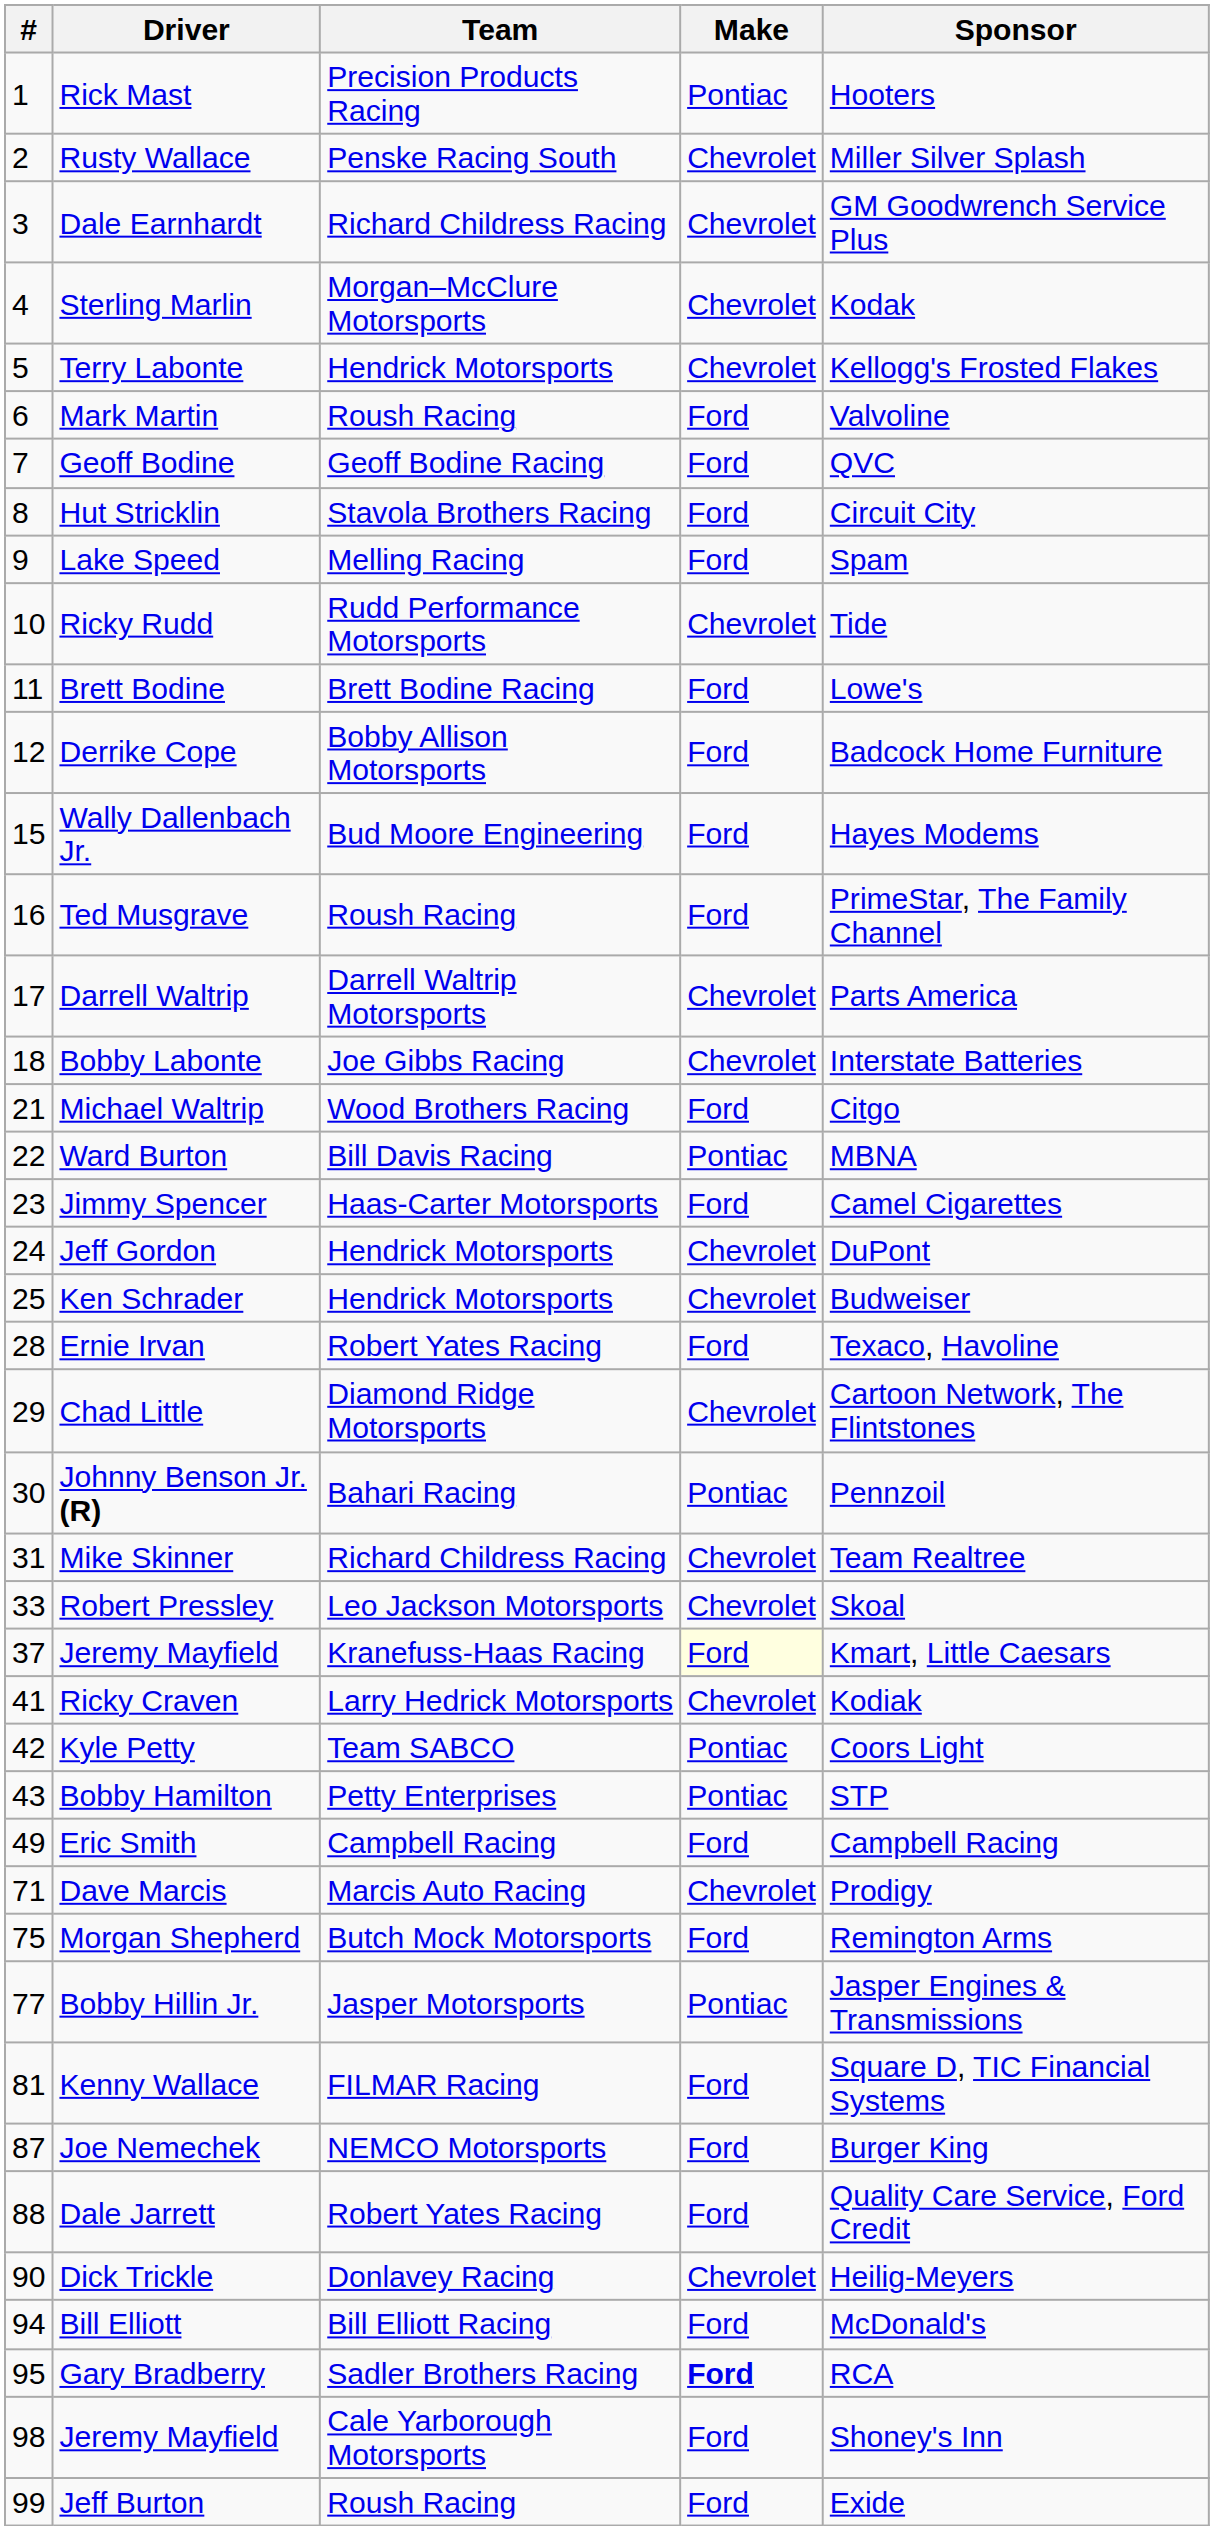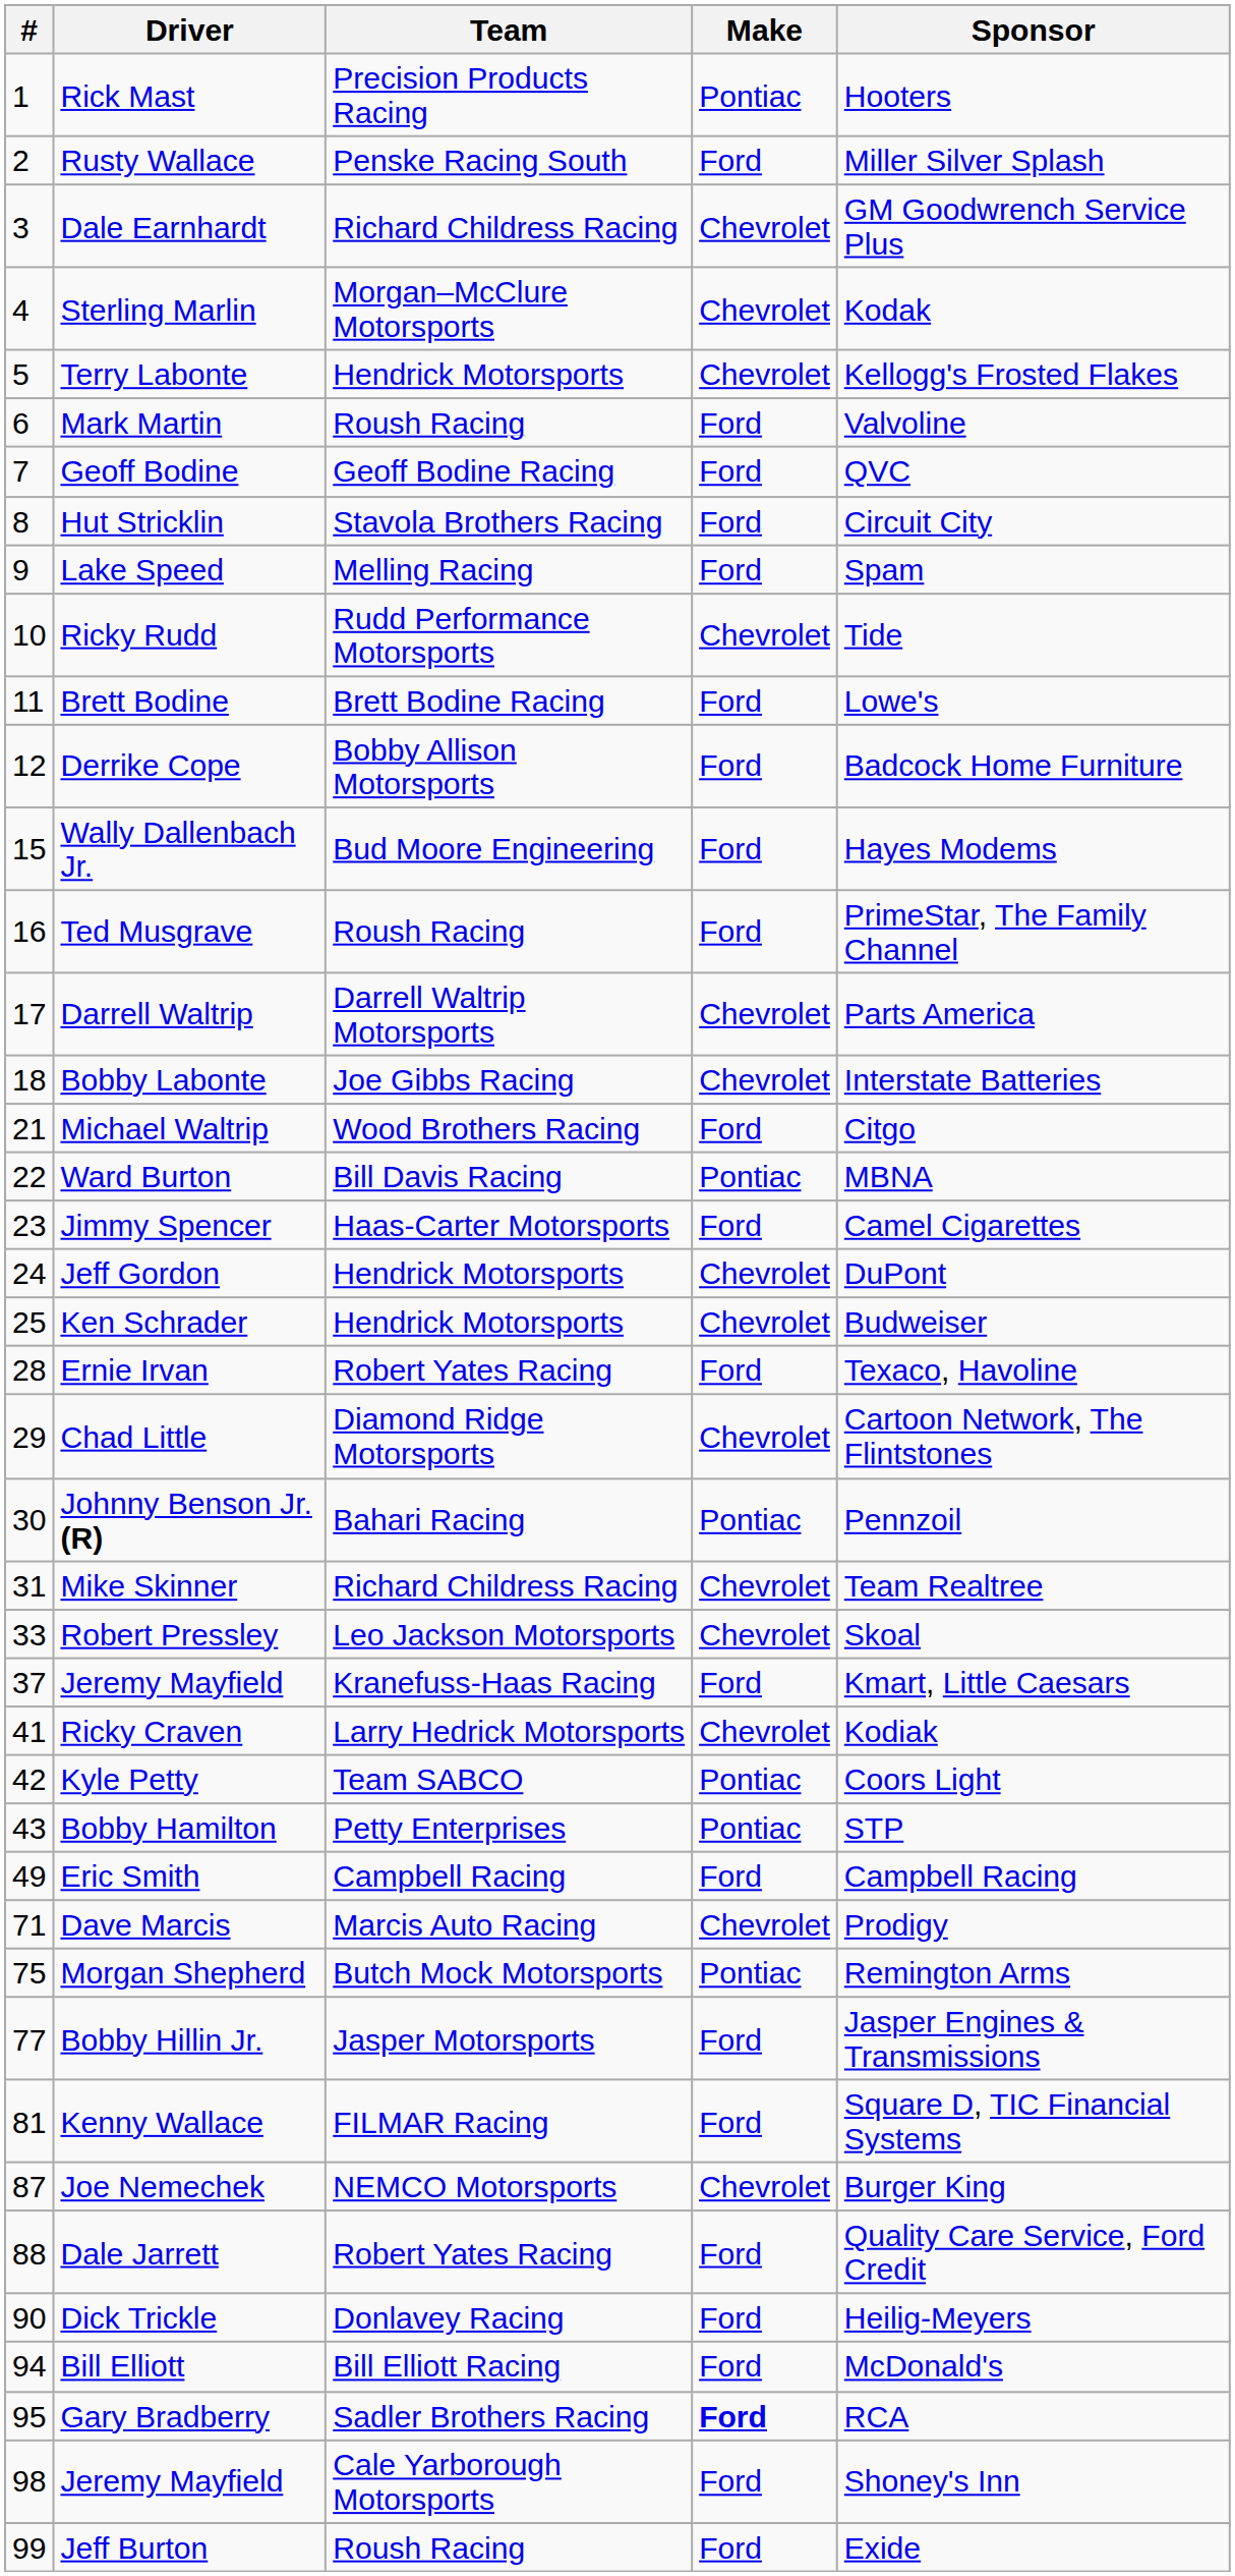 <table class="wikitable" style="font-size:95%">
 <tr>
 <th>#</th>
 <th>Driver</th>
 <th>Team</th>
 <th>Make</th>
 <th>Sponsor</th>
 </tr>
 <tr>
 <td>1</td>
 <td><a href='#'>Rick Mast</a></td>
 <td><a href='#'>Precision Products Racing</a></td>
 <td><a href='#'>Pontiac</a></td>
 <td><a href='#'>Hooters</a></td>
 </tr>
 <tr>
 <td>2</td>
 <td><a href='#'>Rusty Wallace</a></td>
 <td><a href='#'>Penske Racing South</a></td>
-<td><a href='#'>Chevrolet</a></td>
+<td><a href='#'>Ford</a></td>
 <td><a href='#'>Miller Silver Splash</a></td>
 </tr>
 <tr>
 <td>3</td>
 <td><a href='#'>Dale Earnhardt</a></td>
 <td><a href='#'>Richard Childress Racing</a></td>
 <td><a href='#'>Chevrolet</a></td>
 <td><a href='#'>GM Goodwrench Service Plus</a></td>
 </tr>
 <tr>
 <td>4</td>
 <td><a href='#'>Sterling Marlin</a></td>
 <td><a href='#'>Morgan–McClure Motorsports</a></td>
 <td><a href='#'>Chevrolet</a></td>
 <td><a href='#'>Kodak</a></td>
 </tr>
 <tr>
 <td>5</td>
 <td><a href='#'>Terry Labonte</a></td>
 <td><a href='#'>Hendrick Motorsports</a></td>
 <td><a href='#'>Chevrolet</a></td>
 <td><a href='#'>Kellogg's Frosted Flakes</a></td>
 </tr>
 <tr>
 <td>6</td>
 <td><a href='#'>Mark Martin</a></td>
 <td><a href='#'>Roush Racing</a></td>
 <td><a href='#'>Ford</a></td>
 <td><a href='#'>Valvoline</a></td>
 </tr>
 <tr>
 <td>7</td>
 <td><a href='#'>Geoff Bodine</a></td>
 <td><a href='#'>Geoff Bodine Racing</a></td>
 <td><a href='#'>Ford</a></td>
 <td><a href='#'>QVC</a></td>
 </tr>
 <tr>
 <td>8</td>
 <td><a href='#'>Hut Stricklin</a></td>
 <td><a href='#'>Stavola Brothers Racing</a></td>
 <td><a href='#'>Ford</a></td>
 <td><a href='#'>Circuit City</a></td>
 </tr>
 <tr>
 <td>9</td>
 <td><a href='#'>Lake Speed</a></td>
 <td><a href='#'>Melling Racing</a></td>
 <td><a href='#'>Ford</a></td>
 <td><a href='#'>Spam</a></td>
 </tr>
 <tr>
 <td>10</td>
 <td><a href='#'>Ricky Rudd</a></td>
 <td><a href='#'>Rudd Performance Motorsports</a></td>
 <td><a href='#'>Chevrolet</a></td>
 <td><a href='#'>Tide</a></td>
 </tr>
 <tr>
 <td>11</td>
 <td><a href='#'>Brett Bodine</a></td>
 <td><a href='#'>Brett Bodine Racing</a></td>
 <td><a href='#'>Ford</a></td>
 <td><a href='#'>Lowe's</a></td>
 </tr>
 <tr>
 <td>12</td>
 <td><a href='#'>Derrike Cope</a></td>
 <td><a href='#'>Bobby Allison Motorsports</a></td>
 <td><a href='#'>Ford</a></td>
 <td><a href='#'>Badcock Home Furniture</a></td>
 </tr>
 <tr>
 <td>15</td>
 <td><a href='#'>Wally Dallenbach Jr.</a></td>
 <td><a href='#'>Bud Moore Engineering</a></td>
 <td><a href='#'>Ford</a></td>
 <td><a href='#'>Hayes Modems</a></td>
 </tr>
 <tr>
 <td>16</td>
 <td><a href='#'>Ted Musgrave</a></td>
 <td><a href='#'>Roush Racing</a></td>
 <td><a href='#'>Ford</a></td>
 <td><a href='#'>PrimeStar</a>, <a href='#'>The Family Channel</a></td>
 </tr>
 <tr>
 <td>17</td>
 <td><a href='#'>Darrell Waltrip</a></td>
 <td><a href='#'>Darrell Waltrip Motorsports</a></td>
 <td><a href='#'>Chevrolet</a></td>
 <td><a href='#'>Parts America</a></td>
 </tr>
 <tr>
 <td>18</td>
 <td><a href='#'>Bobby Labonte</a></td>
 <td><a href='#'>Joe Gibbs Racing</a></td>
 <td><a href='#'>Chevrolet</a></td>
 <td><a href='#'>Interstate Batteries</a></td>
 </tr>
 <tr>
 <td>21</td>
 <td><a href='#'>Michael Waltrip</a></td>
 <td><a href='#'>Wood Brothers Racing</a></td>
 <td><a href='#'>Ford</a></td>
 <td><a href='#'>Citgo</a></td>
 </tr>
 <tr>
 <td>22</td>
 <td><a href='#'>Ward Burton</a></td>
 <td><a href='#'>Bill Davis Racing</a></td>
 <td><a href='#'>Pontiac</a></td>
 <td><a href='#'>MBNA</a></td>
 </tr>
 <tr>
 <td>23</td>
 <td><a href='#'>Jimmy Spencer</a></td>
 <td><a href='#'>Haas-Carter Motorsports</a></td>
 <td><a href='#'>Ford</a></td>
 <td><a href='#'>Camel Cigarettes</a></td>
 </tr>
 <tr>
 <td>24</td>
 <td><a href='#'>Jeff Gordon</a></td>
 <td><a href='#'>Hendrick Motorsports</a></td>
 <td><a href='#'>Chevrolet</a></td>
 <td><a href='#'>DuPont</a></td>
 </tr>
 <tr>
 <td>25</td>
 <td><a href='#'>Ken Schrader</a></td>
 <td><a href='#'>Hendrick Motorsports</a></td>
 <td><a href='#'>Chevrolet</a></td>
 <td><a href='#'>Budweiser</a></td>
 </tr>
 <tr>
 <td>28</td>
 <td><a href='#'>Ernie Irvan</a></td>
 <td><a href='#'>Robert Yates Racing</a></td>
 <td><a href='#'>Ford</a></td>
 <td><a href='#'>Texaco</a>, <a href='#'>Havoline</a></td>
 </tr>
 <tr>
 <td>29</td>
 <td><a href='#'>Chad Little</a></td>
 <td><a href='#'>Diamond Ridge Motorsports</a></td>
 <td><a href='#'>Chevrolet</a></td>
 <td><a href='#'>Cartoon Network</a>, <a href='#'>The Flintstones</a></td>
 </tr>
 <tr>
 <td>30</td>
 <td><a href='#'>Johnny Benson Jr.</a> <strong>(R)</strong></td>
 <td><a href='#'>Bahari Racing</a></td>
 <td><a href='#'>Pontiac</a></td>
 <td><a href='#'>Pennzoil</a></td>
 </tr>
 <tr>
 <td>31</td>
 <td><a href='#'>Mike Skinner</a></td>
 <td><a href='#'>Richard Childress Racing</a></td>
 <td><a href='#'>Chevrolet</a></td>
 <td><a href='#'>Team Realtree</a></td>
 </tr>
 <tr>
 <td>33</td>
 <td><a href='#'>Robert Pressley</a></td>
 <td><a href='#'>Leo Jackson Motorsports</a></td>
 <td><a href='#'>Chevrolet</a></td>
 <td><a href='#'>Skoal</a></td>
 </tr>
 <tr>
 <td>37</td>
 <td><a href='#'>Jeremy Mayfield</a></td>
 <td><a href='#'>Kranefuss-Haas Racing</a></td>
-<td style="background: lightyellow;"><a href='#'>Ford</a></td>
+<td><a href='#'>Ford</a></td>
 <td><a href='#'>Kmart</a>, <a href='#'>Little Caesars</a></td>
 </tr>
 <tr>
 <td>41</td>
 <td><a href='#'>Ricky Craven</a></td>
 <td><a href='#'>Larry Hedrick Motorsports</a></td>
 <td><a href='#'>Chevrolet</a></td>
 <td><a href='#'>Kodiak</a></td>
 </tr>
 <tr>
 <td>42</td>
 <td><a href='#'>Kyle Petty</a></td>
 <td><a href='#'>Team SABCO</a></td>
 <td><a href='#'>Pontiac</a></td>
 <td><a href='#'>Coors Light</a></td>
 </tr>
 <tr>
 <td>43</td>
 <td><a href='#'>Bobby Hamilton</a></td>
 <td><a href='#'>Petty Enterprises</a></td>
 <td><a href='#'>Pontiac</a></td>
 <td><a href='#'>STP</a></td>
 </tr>
 <tr>
 <td>49</td>
 <td><a href='#'>Eric Smith</a></td>
 <td><a href='#'>Campbell Racing</a></td>
 <td><a href='#'>Ford</a></td>
 <td><a href='#'>Campbell Racing</a></td>
 </tr>
 <tr>
 <td>71</td>
 <td><a href='#'>Dave Marcis</a></td>
 <td><a href='#'>Marcis Auto Racing</a></td>
 <td><a href='#'>Chevrolet</a></td>
 <td><a href='#'>Prodigy</a></td>
 </tr>
 <tr>
 <td>75</td>
 <td><a href='#'>Morgan Shepherd</a></td>
 <td><a href='#'>Butch Mock Motorsports</a></td>
-<td><a href='#'>Ford</a></td>
+<td><a href='#'>Pontiac</a></td>
 <td><a href='#'>Remington Arms</a></td>
 </tr>
 <tr>
 <td>77</td>
 <td><a href='#'>Bobby Hillin Jr.</a></td>
 <td><a href='#'>Jasper Motorsports</a></td>
-<td><a href='#'>Pontiac</a></td>
+<td><a href='#'>Ford</a></td>
 <td><a href='#'>Jasper Engines & Transmissions</a></td>
 </tr>
 <tr>
 <td>81</td>
 <td><a href='#'>Kenny Wallace</a></td>
 <td><a href='#'>FILMAR Racing</a></td>
 <td><a href='#'>Ford</a></td>
 <td><a href='#'>Square D</a>, <a href='#'>TIC Financial Systems</a></td>
 </tr>
 <tr>
 <td>87</td>
 <td><a href='#'>Joe Nemechek</a></td>
 <td><a href='#'>NEMCO Motorsports</a></td>
-<td><a href='#'>Ford</a></td>
+<td><a href='#'>Chevrolet</a></td>
 <td><a href='#'>Burger King</a></td>
 </tr>
 <tr>
 <td>88</td>
 <td><a href='#'>Dale Jarrett</a></td>
 <td><a href='#'>Robert Yates Racing</a></td>
 <td><a href='#'>Ford</a></td>
 <td><a href='#'>Quality Care Service</a>, <a href='#'>Ford Credit</a></td>
 </tr>
 <tr>
 <td>90</td>
 <td><a href='#'>Dick Trickle</a></td>
 <td><a href='#'>Donlavey Racing</a></td>
-<td><a href='#'>Chevrolet</a></td>
+<td><a href='#'>Ford</a></td>
 <td><a href='#'>Heilig-Meyers</a></td>
 </tr>
 <tr>
 <td>94</td>
 <td><a href='#'>Bill Elliott</a></td>
 <td><a href='#'>Bill Elliott Racing</a></td>
 <td><a href='#'>Ford</a></td>
 <td><a href='#'>McDonald's</a></td>
 </tr>
 <tr>
 <td>95</td>
 <td><a href='#'>Gary Bradberry</a></td>
 <td><a href='#'>Sadler Brothers Racing</a></td>
 <td><strong><a href='#'>Ford</a></strong></td>
 <td><a href='#'>RCA</a></td>
 </tr>
 <tr>
 <td>98</td>
 <td><a href='#'>Jeremy Mayfield</a></td>
 <td><a href='#'>Cale Yarborough Motorsports</a></td>
 <td><a href='#'>Ford</a></td>
 <td><a href='#'>Shoney's Inn</a></td>
 </tr>
 <tr>
 <td>99</td>
 <td><a href='#'>Jeff Burton</a></td>
 <td><a href='#'>Roush Racing</a></td>
 <td><a href='#'>Ford</a></td>
 <td><a href='#'>Exide</a></td>
 </tr>
 </table>
